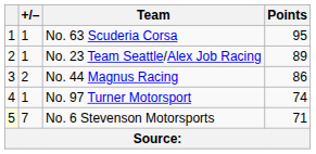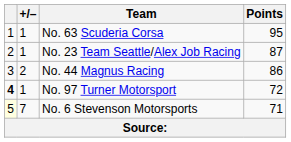 <table class="wikitable" style="font-size: 95%;">
 <tr>
 <th scope="col"></th>
 <th scope="col">+/–</th>
 <th scope="col">Team</th>
 <th scope="col">Points</th>
 </tr>
 <tr>
 <td align=center>1</td>
 <td align="left"> 1</td>
 <td> No. 63 <a href='#'>Scuderia Corsa</a></td>
 <td align=right>95</td>
 </tr>
 <tr>
 <td align=center>2</td>
 <td align="left"> 1</td>
 <td> No. 23 <a href='#'>Team Seattle</a>/<a href='#'>Alex Job Racing</a></td>
-<td align=right>89</td>
+<td align=right>87</td>
 </tr>
 <tr>
 <td align=center>3</td>
 <td align="left"> 2</td>
 <td> No. 44 <a href='#'>Magnus Racing</a></td>
 <td align=right>86</td>
 </tr>
 <tr>
-<td align=center>4</td>
+<td align=center><strong>4</strong></td>
 <td align="left"> 1</td>
 <td> No. 97 <a href='#'>Turner Motorsport</a></td>
-<td align=right>74</td>
+<td align=right>72</td>
 </tr>
 <tr>
 <td align=center style="background: lightyellow;">5</td>
 <td align="left"> 7</td>
 <td> No. 6 Stevenson Motorsports</td>
 <td align=right>71</td>
 </tr>
 <tr>
 <th colspan=5>Source:</th>
 </tr>
 </table>
